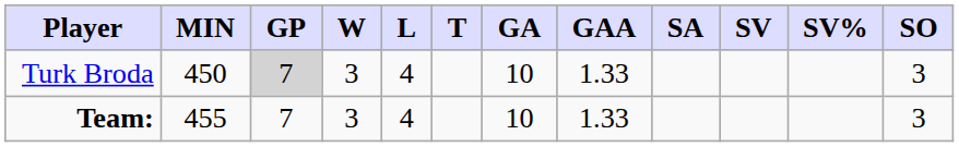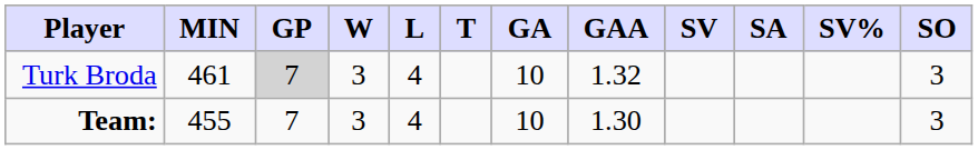 <table style="width:60%;" class="wikitable sortable">
 <tr>
 <th style="background:#ddf; width:10%;">Player</th>
 <th style="width:3%; background:#ddf;">MIN</th>
 <th style="width:3%; background:#ddf;">GP</th>
 <th style="width:3%; background:#ddf;">W</th>
 <th style="width:3%; background:#ddf;">L</th>
 <th style="width:3%; background:#ddf;">T</th>
 <th style="width:3%; background:#ddf;">GA</th>
 <th style="width:3%; background:#ddf;">GAA</th>
+<th style="width:3%; background:#ddf;">SV</th>
 <th style="width:3%; background:#ddf;">SA</th>
-<th style="width:3%; background:#ddf;">SV</th>
 <th style="width:3%; background:#ddf;">SV%</th>
 <th style="width:3%; background:#ddf;">SO</th>
 </tr>
 <tr style="text-align:center;">
 <td style="text-align:right;"><a href='#'>Turk Broda</a></td>
-<td>450</td>
+<td>461</td>
 <td style="background: lightgrey;">7</td>
 <td>3</td>
 <td>4</td>
 <td></td>
 <td>10</td>
-<td>1.33</td>
+<td>1.32</td>
 <td></td>
 <td></td>
 <td></td>
 <td>3</td>
 </tr>
 <tr style="text-align:center;">
 <td style="text-align:right;"><strong>Team:</strong></td>
 <td>455</td>
 <td>7</td>
 <td>3</td>
 <td>4</td>
 <td></td>
 <td>10</td>
-<td>1.33</td>
+<td>1.30</td>
 <td></td>
 <td></td>
 <td></td>
 <td>3</td>
 </tr>
 </table>
